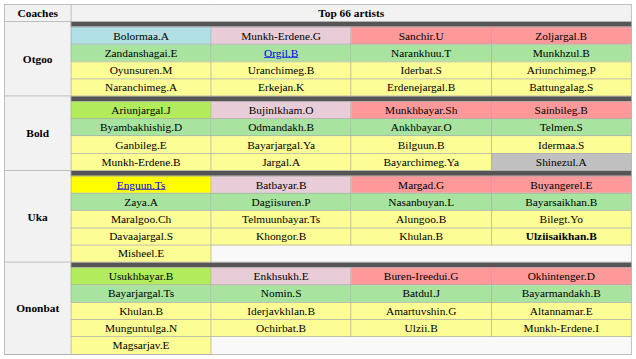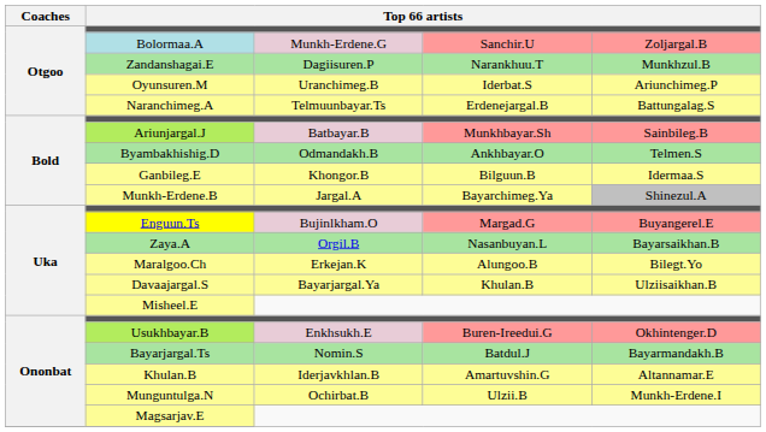 <table class="wikitable" style="text-align:center; line-height:17px; width:100%;">
 <tr>
 <th scope="col" style="width:10%;">Coaches</th>
 <th scope="col" style="width:90%;" colspan="10">Top 66 artists</th>
 </tr>
 <tr>
 <th rowspan="5">Otgoo</th>
 <td colspan="4" style="background:#555555;"></td>
 </tr>
 <tr>
 <td style="background:#B0E0E6" width="21%">Bolormaa.A</td>
 <td style="background:#E8CCD7" width="21%">Munkh-Erdene.G</td>
 <td style="background:#FF9999" width="21%">Sanchir.U</td>
 <td style="background:#FF9999" width="21%">Zoljargal.B</td>
 </tr>
 <tr>
 <td style="background:#A8E4A0" width="21%">Zandanshagai.E</td>
-<td style="background:#A8E4A0" width="21%"><a href='#'>Orgil.B</a></td>
+<td style="background:#A8E4A0" width="21%">Dagiisuren.P</td>
 <td style="background:#A8E4A0" width="21%">Narankhuu.T</td>
 <td style="background:#A8E4A0" width="21%">Munkhzul.B</td>
 </tr>
 <tr>
 <td style="background:#FDFD96" width="21%">Oyunsuren.M</td>
 <td style="background:#FDFD96" width="21%">Uranchimeg.B</td>
 <td style="background:#FDFD96" width="21%">Iderbat.S</td>
 <td style="background:#FDFD96" width="21%">Ariunchimeg.P</td>
 </tr>
 <tr>
 <td style="background:#FDFD96" width="21%">Naranchimeg.A</td>
-<td style="background:#FDFD96" width="21%">Erkejan.K</td>
+<td style="background:#FDFD96" width="21%">Telmuunbayar.Ts</td>
 <td style="background:#FDFD96" width="21%">Erdenejargal.B</td>
 <td style="background:#FDFD96" width="21%">Battungalag.S</td>
 </tr>
 <tr>
 <th rowspan="5">Bold</th>
 <td colspan="4" style="background:#555555;"></td>
 </tr>
 <tr>
 <td style="background:#B2EC5D" width="21%">Ariunjargal.J</td>
-<td style="background:#E8CCD7" width="21%">Bujinlkham.O</td>
+<td style="background:#E8CCD7" width="21%">Batbayar.B</td>
 <td style="background:#FF9999" width="21%">Munkhbayar.Sh</td>
 <td style="background:#FF9999" width="21%">Sainbileg.B</td>
 </tr>
 <tr>
 <td style="background:#A8E4A0" width="21%">Byambakhishig.D</td>
 <td style="background:#A8E4A0" width="21%">Odmandakh.B</td>
 <td style="background:#A8E4A0" width="21%">Ankhbayar.O</td>
 <td style="background:#A8E4A0" width="21%">Telmen.S</td>
 </tr>
 <tr>
 <td style="background:#FDFD96" width="21%">Ganbileg.E</td>
-<td style="background:#FDFD96" width="21%">Bayarjargal.Ya</td>
+<td style="background:#FDFD96" width="21%">Khongor.B</td>
 <td style="background:#FDFD96" width="21%">Bilguun.B</td>
 <td style="background:#FDFD96" width="21%">Idermaa.S</td>
 </tr>
 <tr>
 <td style="background:#FDFD96" width="21%">Munkh-Erdene.B</td>
 <td style="background:#FDFD96" width="21%">Jargal.A</td>
 <td style="background:#FDFD96" width="21%">Bayarchimeg.Ya</td>
 <td style="background:silver" width="21%">Shinezul.A</td>
 </tr>
 <tr>
 <th rowspan="6">Uka</th>
 <td colspan="4" style="background:#555555;"></td>
 </tr>
 <tr>
 <td style="background:yellow" width="21%"><a href='#'>Enguun.Ts</a></td>
-<td style="background:#E8CCD7" width="21%">Batbayar.B</td>
+<td style="background:#E8CCD7" width="21%">Bujinlkham.O</td>
 <td style="background:#FF9999" width="21%">Margad.G</td>
 <td style="background:#FF9999" width="21%">Buyangerel.E</td>
 </tr>
 <tr>
 <td style="background:#A8E4A0" width="21%">Zaya.A</td>
-<td style="background:#A8E4A0" width="21%">Dagiisuren.P</td>
+<td style="background:#A8E4A0" width="21%"><a href='#'>Orgil.B</a></td>
 <td style="background:#A8E4A0" width="21%">Nasanbuyan.L</td>
 <td style="background:#A8E4A0" width="21%">Bayarsaikhan.B</td>
 </tr>
 <tr>
 <td style="background:#FDFD96" width="21%">Maralgoo.Ch</td>
-<td style="background:#FDFD96" width="21%">Telmuunbayar.Ts</td>
+<td style="background:#FDFD96" width="21%">Erkejan.K</td>
 <td style="background:#FDFD96" width="21%">Alungoo.B</td>
 <td style="background:#FDFD96" width="21%">Bilegt.Yo</td>
 </tr>
 <tr>
 <td style="background:#FDFD96" width="21%">Davaajargal.S</td>
-<td style="background:#FDFD96" width="21%">Khongor.B</td>
+<td style="background:#FDFD96" width="21%">Bayarjargal.Ya</td>
 <td style="background:#FDFD96" width="21%">Khulan.B</td>
-<td style="background:#FDFD96" width="21%"><strong>Ulziisaikhan.B</strong></td>
+<td style="background:#FDFD96" width="21%">Ulziisaikhan.B</td>
 </tr>
 <tr>
 <td style="background:#FDFD96" width="21%">Misheel.E</td>
 </tr>
 <tr>
 <th rowspan="6">Ononbat</th>
 <td colspan="4" style="background:#555555;"></td>
 </tr>
 <tr>
 <td style="background:#B2EC5D" width="21%">Usukhbayar.B</td>
 <td style="background:#E8CCD7" width="21%">Enkhsukh.E</td>
 <td style="background:#FF9999" width="21%">Buren-Ireedui.G</td>
 <td style="background:#FF9999" width="21%">Okhintenger.D</td>
 </tr>
 <tr>
 <td style="background:#A8E4A0" width="21%">Bayarjargal.Ts</td>
 <td style="background:#A8E4A0" width="21%">Nomin.S</td>
 <td style="background:#A8E4A0" width="21%">Batdul.J</td>
 <td style="background:#A8E4A0" width="21%">Bayarmandakh.B</td>
 </tr>
 <tr>
 <td style="background:#FDFD96" width="21%">Khulan.B</td>
 <td style="background:#FDFD96" width="21%">Iderjavkhlan.B</td>
 <td style="background:#FDFD96" width="21%">Amartuvshin.G</td>
 <td style="background:#FDFD96" width="21%">Altannamar.E</td>
 </tr>
 <tr>
 <td style="background:#FDFD96" width="21%">Munguntulga.N</td>
 <td style="background:#FDFD96" width="21%">Ochirbat.B</td>
 <td style="background:#FDFD96" width="21%">Ulzii.B</td>
 <td style="background:#FDFD96" width="21%">Munkh-Erdene.I</td>
 </tr>
 <tr>
 <td style="background:#FDFD96" width="21%">Magsarjav.E</td>
 </tr>
 <tr>
 </tr>
 </table>
